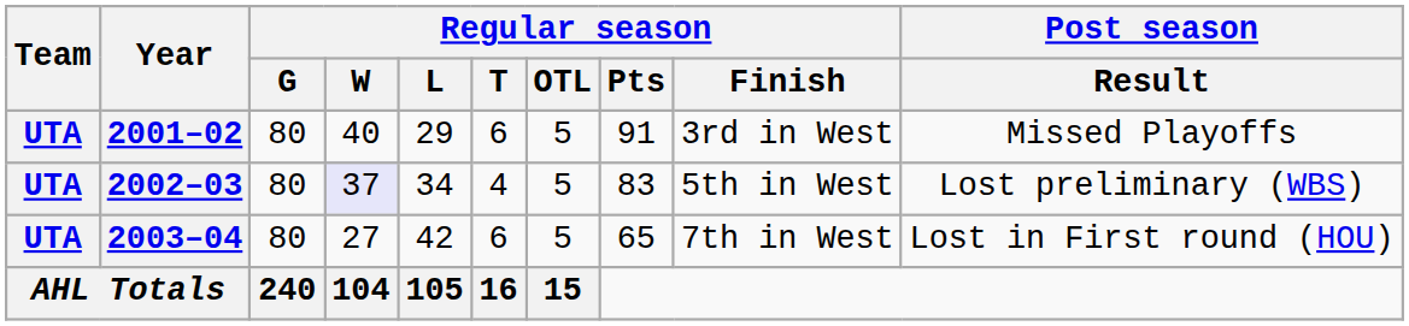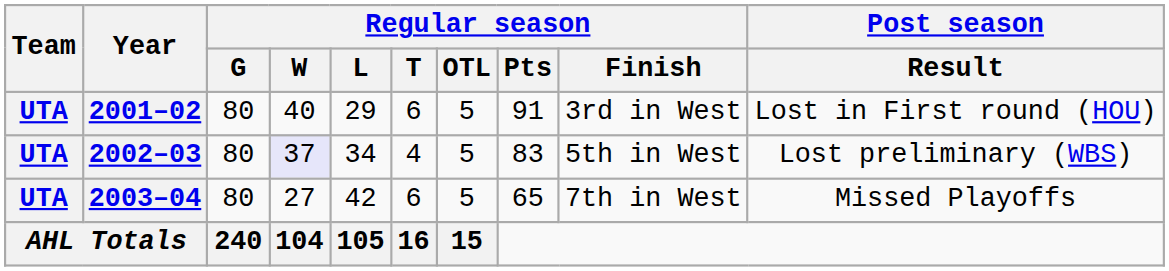 <table class="wikitable" style="font-size: 95%; text-align:center;">
 <tr>
 <th rowspan="2">Team</th>
 <th rowspan="2">Year</th>
 <th colspan="7"><a href='#'>Regular season</a></th>
 <th colspan="1"><a href='#'>Post season</a></th>
 </tr>
 <tr>
 <th>G</th>
 <th>W</th>
 <th>L</th>
 <th>T</th>
 <th>OTL</th>
 <th>Pts</th>
 <th>Finish</th>
 <th>Result</th>
 </tr>
 <tr>
 <th><a href='#'>UTA</a></th>
 <th><a href='#'>2001–02</a></th>
 <td>80</td>
 <td>40</td>
 <td>29</td>
 <td>6</td>
 <td>5</td>
 <td>91</td>
 <td>3rd in West</td>
-<td>Missed Playoffs</td>
+<td>Lost in First round (<a href='#'>HOU</a>)</td>
 </tr>
 <tr>
 <th><a href='#'>UTA</a></th>
 <th><a href='#'>2002–03</a></th>
 <td>80</td>
 <td style="background: lavender;">37</td>
 <td>34</td>
 <td>4</td>
 <td>5</td>
 <td>83</td>
 <td>5th in West</td>
 <td>Lost preliminary (<a href='#'>WBS</a>)</td>
 </tr>
 <tr>
 <th><a href='#'>UTA</a></th>
 <th><a href='#'>2003–04</a></th>
 <td>80</td>
 <td>27</td>
 <td>42</td>
 <td>6</td>
 <td>5</td>
 <td>65</td>
 <td>7th in West</td>
-<td>Lost in First round (<a href='#'>HOU</a>)</td>
+<td>Missed Playoffs</td>
 </tr>
 <tr>
 <th colspan="2"><em>AHL Totals</em></th>
 <th>240</th>
 <th>104</th>
 <th>105</th>
 <th>16</th>
 <th>15</th>
 </tr>
 </table>
